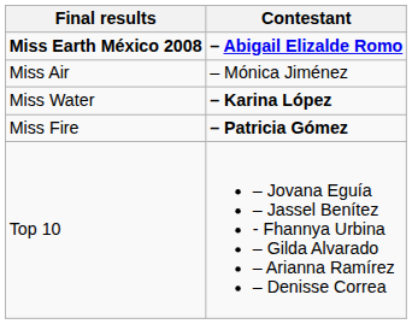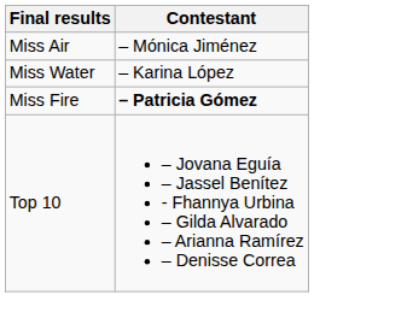 <table class="wikitable">
 <tr>
 <th>Final results</th>
 <th>Contestant</th>
-</tr>
-<tr>
-<td><strong>Miss Earth México 2008</strong></td>
-<td><strong> –  <a href='#'>Abigail Elizalde Romo</a></strong></td>
 </tr>
 <tr>
 <td>Miss Air</td>
 <td> – Mónica Jiménez</td>
 </tr>
 <tr>
 <td>Miss Water</td>
-<td><strong> – Karina López</strong></td>
+<td> – Karina López</td>
 </tr>
 <tr>
 <td>Miss Fire</td>
 <td><strong> – Patricia Gómez</strong></td>
 </tr>
 <tr>
 <td>Top 10</td>
 <td><br><ul><li> – Jovana Eguía</li><li> – Jassel Benítez</li><li> - Fhannya Urbina</li><li> – Gilda Alvarado</li><li> – Arianna Ramírez</li><li> – Denisse Correa</li></ul></td>
 </tr>
 </table>
